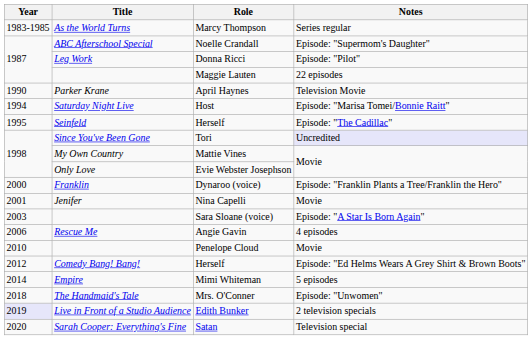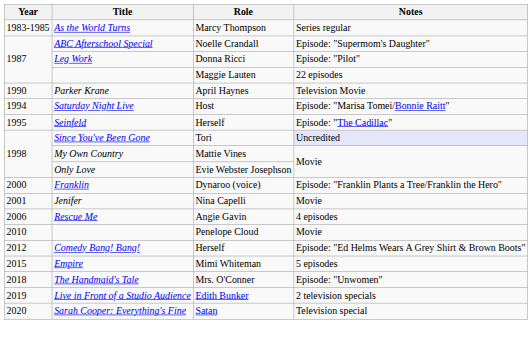 <table class="wikitable sortable">
 <tr>
 <th>Year</th>
 <th scope="col">Title</th>
 <th>Role</th>
 <th class="unsortable">Notes</th>
 </tr>
 <tr>
 <td>1983-1985</td>
 <td><em><a href='#'>As the World Turns</a></em></td>
 <td>Marcy Thompson</td>
 <td>Series regular</td>
 </tr>
 <tr>
 <td rowspan="3">1987</td>
 <td><em><a href='#'>ABC Afterschool Special</a></em></td>
 <td>Noelle Crandall</td>
 <td>Episode: "Supermom's Daughter"</td>
 </tr>
 <tr>
 <td><em><a href='#'>Leg Work</a></em></td>
 <td>Donna Ricci</td>
 <td>Episode: "Pilot"</td>
 </tr>
 <tr>
 <td><em></em></td>
 <td>Maggie Lauten</td>
 <td>22 episodes</td>
 </tr>
 <tr>
 <td>1990</td>
 <td><em>Parker Krane</em></td>
 <td>April Haynes</td>
 <td>Television Movie</td>
 </tr>
 <tr>
 <td>1994</td>
 <td><em><a href='#'>Saturday Night Live</a></em></td>
 <td>Host</td>
 <td>Episode: "Marisa Tomei/<a href='#'>Bonnie Raitt</a>"</td>
 </tr>
 <tr>
 <td>1995</td>
 <td><em><a href='#'>Seinfeld</a></em></td>
 <td>Herself</td>
 <td>Episode: "<a href='#'>The Cadillac</a>"</td>
 </tr>
 <tr>
 <td rowspan="3">1998</td>
 <td><em><a href='#'>Since You've Been Gone</a></em></td>
 <td>Tori</td>
 <td style="background: lavender;">Uncredited</td>
 </tr>
 <tr>
 <td><em>My Own Country</em></td>
 <td>Mattie Vines</td>
 <td rowspan="2">Movie</td>
 </tr>
 <tr>
 <td><em>Only Love</em></td>
 <td>Evie Webster Josephson</td>
 </tr>
 <tr>
 <td>2000</td>
 <td><em><a href='#'>Franklin</a></em></td>
 <td>Dynaroo (voice)</td>
 <td>Episode: "Franklin Plants a Tree/Franklin the Hero"</td>
 </tr>
 <tr>
 <td>2001</td>
 <td><em>Jenifer</em></td>
 <td>Nina Capelli</td>
 <td>Movie</td>
 </tr>
 <tr>
-<td>2003</td>
-<td><em></em></td>
-<td>Sara Sloane (voice)</td>
-<td>Episode: "<a href='#'>A Star Is Born Again</a>"</td>
-</tr>
-<tr>
 <td>2006</td>
 <td><em><a href='#'>Rescue Me</a></em></td>
 <td>Angie Gavin</td>
 <td>4 episodes</td>
 </tr>
 <tr>
 <td>2010</td>
 <td><em></em></td>
 <td>Penelope Cloud</td>
 <td>Movie</td>
 </tr>
 <tr>
 <td>2012</td>
 <td><em><a href='#'>Comedy Bang! Bang!</a></em></td>
 <td>Herself</td>
 <td>Episode: "Ed Helms Wears A Grey Shirt & Brown Boots"</td>
 </tr>
 <tr>
-<td>2014</td>
+<td>2015</td>
 <td><em><a href='#'>Empire</a></em></td>
 <td>Mimi Whiteman</td>
 <td>5 episodes</td>
 </tr>
 <tr>
 <td>2018</td>
 <td><em><a href='#'>The Handmaid's Tale</a></em></td>
 <td>Mrs. O'Conner</td>
 <td>Episode: "Unwomen"</td>
 </tr>
 <tr>
-<td style="background: lavender;">2019</td>
+<td>2019</td>
 <td><em><a href='#'>Live in Front of a Studio Audience</a></em></td>
 <td><a href='#'>Edith Bunker</a></td>
 <td>2 television specials</td>
 </tr>
 <tr>
 <td>2020</td>
 <td><em><a href='#'>Sarah Cooper: Everything's Fine</a></em></td>
 <td><a href='#'>Satan</a></td>
 <td>Television special</td>
 </tr>
 </table>
